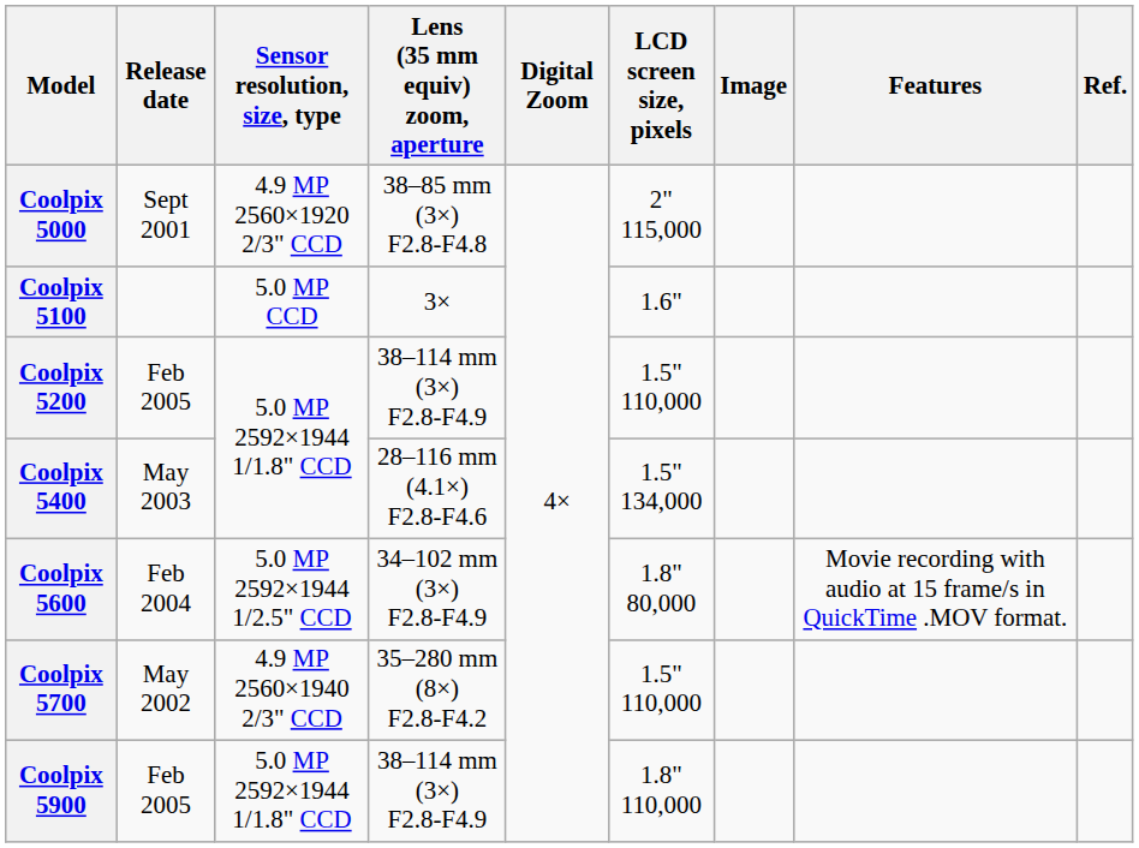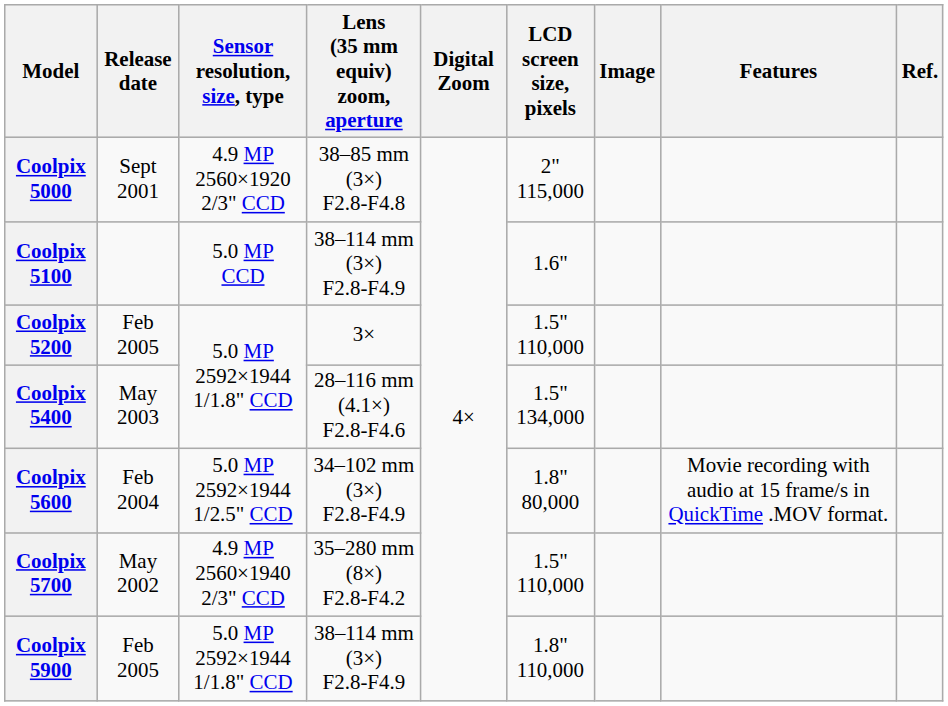 <table class="wikitable" style="font-size: 85%; text-align: center">
 <tr>
 <th>Model</th>
 <th>Release<br>date</th>
 <th><a href='#'>Sensor</a><br>resolution, <a href='#'>size</a>, type</th>
 <th>Lens (35 mm equiv)<br>zoom, <a href='#'>aperture</a></th>
 <th>Digital Zoom</th>
 <th>LCD screen<br>size, pixels</th>
 <th>Image</th>
 <th>Features</th>
 <th>Ref.</th>
 </tr>
 <tr>
 <th><a href='#'>Coolpix 5000</a></th>
 <td>Sept 2001</td>
 <td>4.9 <a href='#'>MP</a><br>2560×1920<br>2/3" <a href='#'>CCD</a></td>
 <td>38–85 mm (3×)<br>F2.8-F4.8</td>
 <td rowspan="7">4×</td>
 <td>2"<br>115,000</td>
 <td></td>
 <td></td>
 <td></td>
 </tr>
 <tr>
 <th><a href='#'>Coolpix 5100</a></th>
 <td></td>
 <td>5.0 <a href='#'>MP</a><br><a href='#'>CCD</a></td>
-<td>3×</td>
+<td>38–114 mm (3×)<br>F2.8-F4.9</td>
 <td>1.6"</td>
 <td></td>
 <td></td>
 <td></td>
 </tr>
 <tr>
 <th><a href='#'>Coolpix 5200</a></th>
 <td>Feb 2005</td>
 <td rowspan="2">5.0 <a href='#'>MP</a><br>2592×1944<br>1/1.8" <a href='#'>CCD</a></td>
-<td>38–114 mm (3×)<br>F2.8-F4.9</td>
+<td>3×</td>
 <td>1.5"<br>110,000</td>
 <td></td>
 <td></td>
 <td></td>
 </tr>
 <tr>
 <th><a href='#'>Coolpix 5400</a></th>
 <td>May 2003</td>
 <td>28–116 mm (4.1×)<br>F2.8-F4.6</td>
 <td>1.5"<br>134,000</td>
 <td></td>
 <td></td>
 <td></td>
 </tr>
 <tr>
 <th><a href='#'>Coolpix 5600</a></th>
 <td>Feb 2004</td>
 <td>5.0 <a href='#'>MP</a><br>2592×1944<br>1/2.5" <a href='#'>CCD</a></td>
 <td>34–102 mm (3×)<br>F2.8-F4.9</td>
 <td>1.8"<br>80,000</td>
 <td></td>
 <td>Movie recording with audio at 15 frame/s in <a href='#'>QuickTime</a> .MOV format.</td>
 <td></td>
 </tr>
 <tr>
 <th><a href='#'>Coolpix 5700</a></th>
 <td>May 2002</td>
 <td>4.9 <a href='#'>MP</a><br>2560×1940<br>2/3" <a href='#'>CCD</a></td>
 <td>35–280 mm (8×)<br>F2.8-F4.2</td>
 <td>1.5"<br>110,000</td>
 <td></td>
 <td></td>
 <td></td>
 </tr>
 <tr>
 <th><a href='#'>Coolpix 5900</a></th>
 <td>Feb 2005</td>
 <td>5.0 <a href='#'>MP</a><br>2592×1944<br>1/1.8" <a href='#'>CCD</a></td>
 <td>38–114 mm (3×)<br>F2.8-F4.9</td>
 <td>1.8"<br>110,000</td>
 <td></td>
 <td></td>
 <td></td>
 </tr>
 </table>
